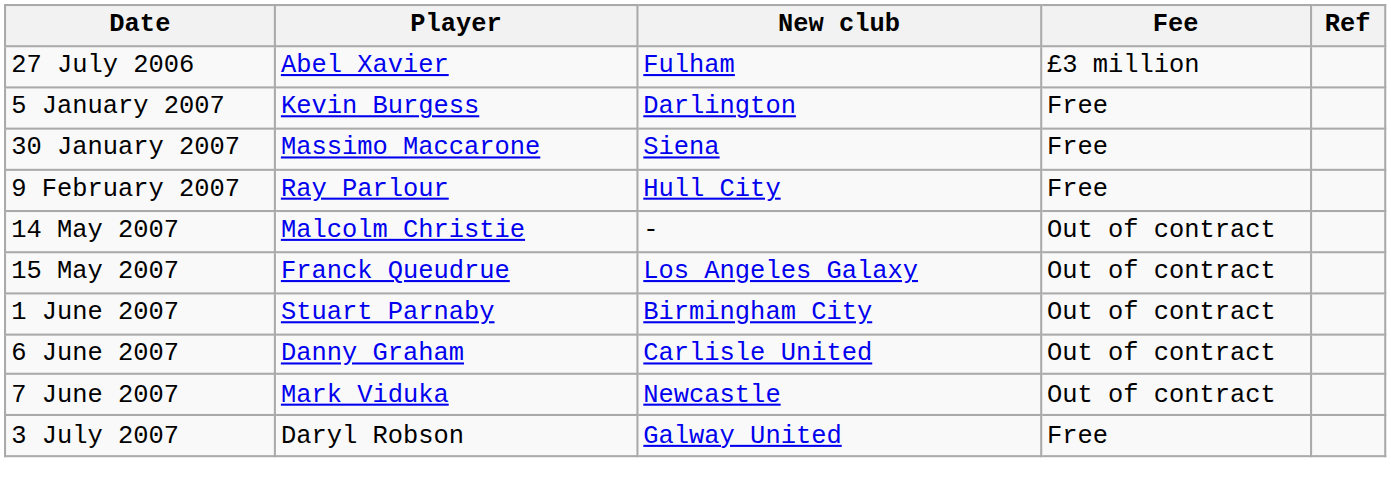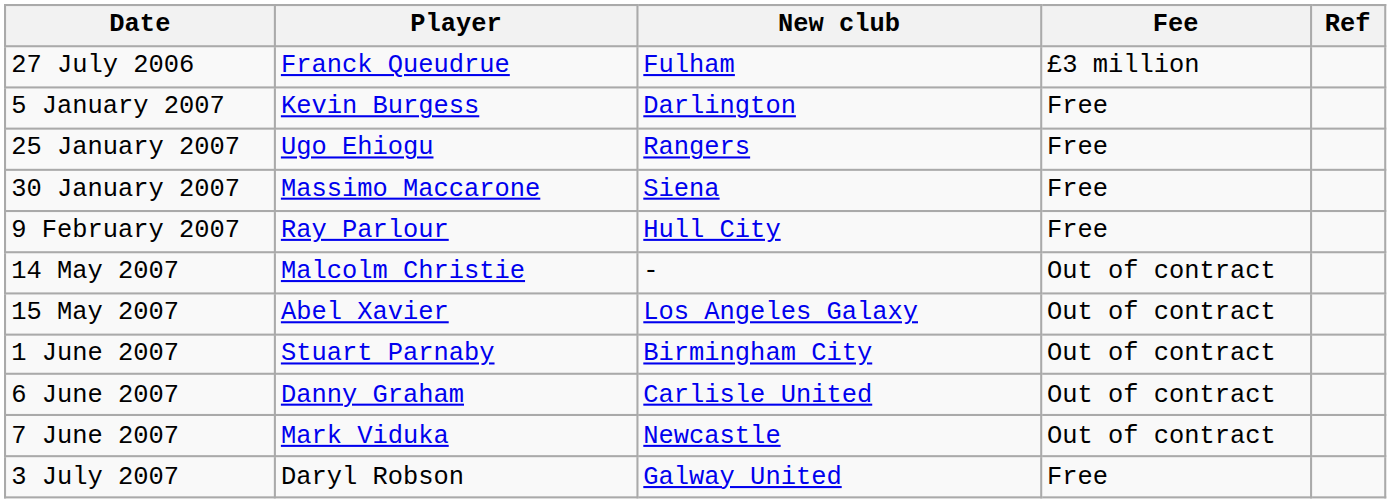 <table class="wikitable" style="font-size:95%;">
 <tr>
 <th width=125px>Date</th>
 <th width=170px>Player</th>
 <th width=190px>New club</th>
 <th width=125px>Fee</th>
 <th width=30px>Ref</th>
 </tr>
 <tr>
 <td>27 July 2006</td>
-<td> <a href='#'>Abel Xavier</a></td>
+<td> <a href='#'>Franck Queudrue</a></td>
 <td><a href='#'>Fulham</a></td>
 <td>£3 million</td>
 <td></td>
 </tr>
 <tr>
 <td>5 January 2007</td>
 <td> <a href='#'>Kevin Burgess</a></td>
 <td><a href='#'>Darlington</a></td>
+<td>Free</td>
+<td></td>
+</tr>
+<tr>
+<td>25 January 2007</td>
+<td> <a href='#'>Ugo Ehiogu</a></td>
+<td> <a href='#'>Rangers</a></td>
 <td>Free</td>
 <td></td>
 </tr>
 <tr>
 <td>30 January 2007</td>
 <td> <a href='#'>Massimo Maccarone</a></td>
 <td> <a href='#'>Siena</a></td>
 <td>Free</td>
 <td></td>
 </tr>
 <tr>
 <td>9 February 2007</td>
 <td> <a href='#'>Ray Parlour</a></td>
 <td><a href='#'>Hull City</a></td>
 <td>Free</td>
 <td></td>
 </tr>
 <tr>
 <td>14 May 2007</td>
 <td> <a href='#'>Malcolm Christie</a></td>
 <td>-</td>
 <td>Out of contract</td>
 <td></td>
 </tr>
 <tr>
 <td>15 May 2007</td>
-<td> <a href='#'>Franck Queudrue</a></td>
+<td> <a href='#'>Abel Xavier</a></td>
 <td> <a href='#'>Los Angeles Galaxy</a></td>
 <td>Out of contract</td>
 <td></td>
 </tr>
 <tr>
 <td>1 June 2007</td>
 <td> <a href='#'>Stuart Parnaby</a></td>
 <td><a href='#'>Birmingham City</a></td>
 <td>Out of contract</td>
 <td></td>
 </tr>
 <tr>
 <td>6 June 2007</td>
 <td> <a href='#'>Danny Graham</a></td>
 <td><a href='#'>Carlisle United</a></td>
 <td>Out of contract</td>
 <td></td>
 </tr>
 <tr>
 <td>7 June 2007</td>
 <td> <a href='#'>Mark Viduka</a></td>
 <td><a href='#'>Newcastle</a></td>
 <td>Out of contract</td>
 <td></td>
 </tr>
 <tr>
 <td>3 July 2007</td>
 <td> Daryl Robson</td>
 <td> <a href='#'>Galway United</a></td>
 <td>Free</td>
 <td></td>
 </tr>
 </table>
